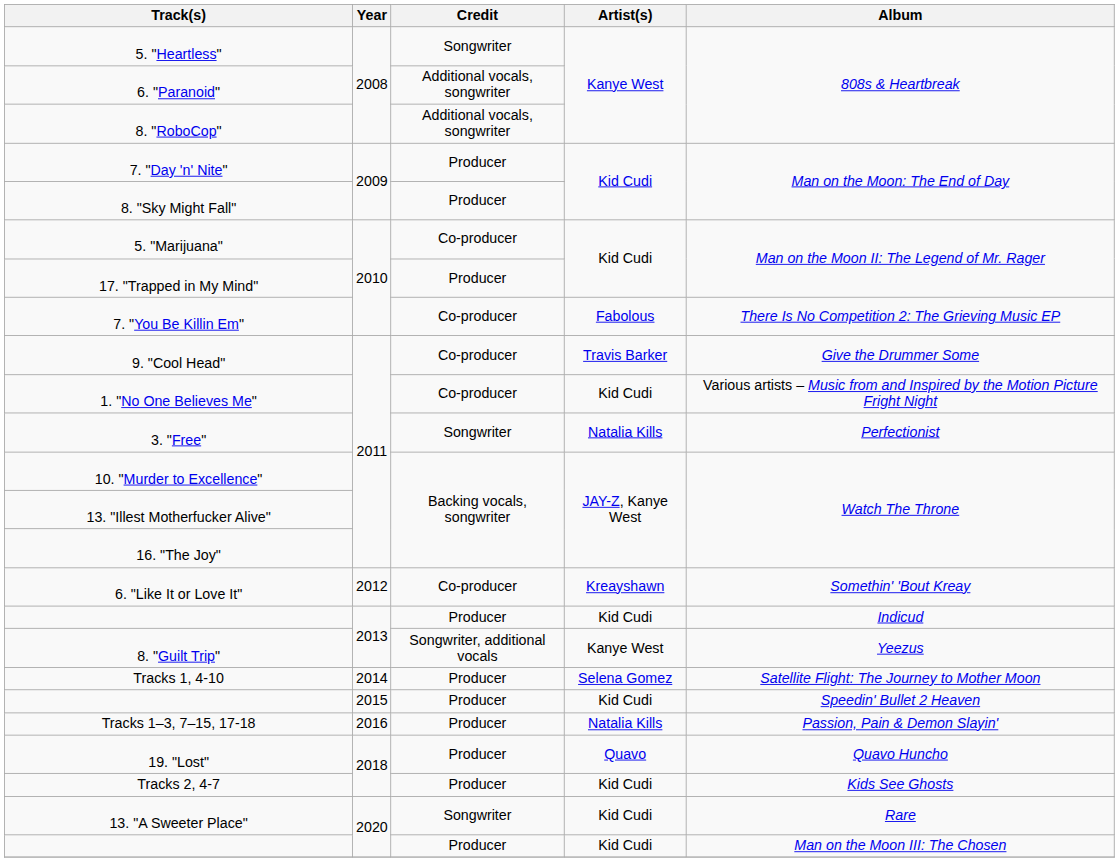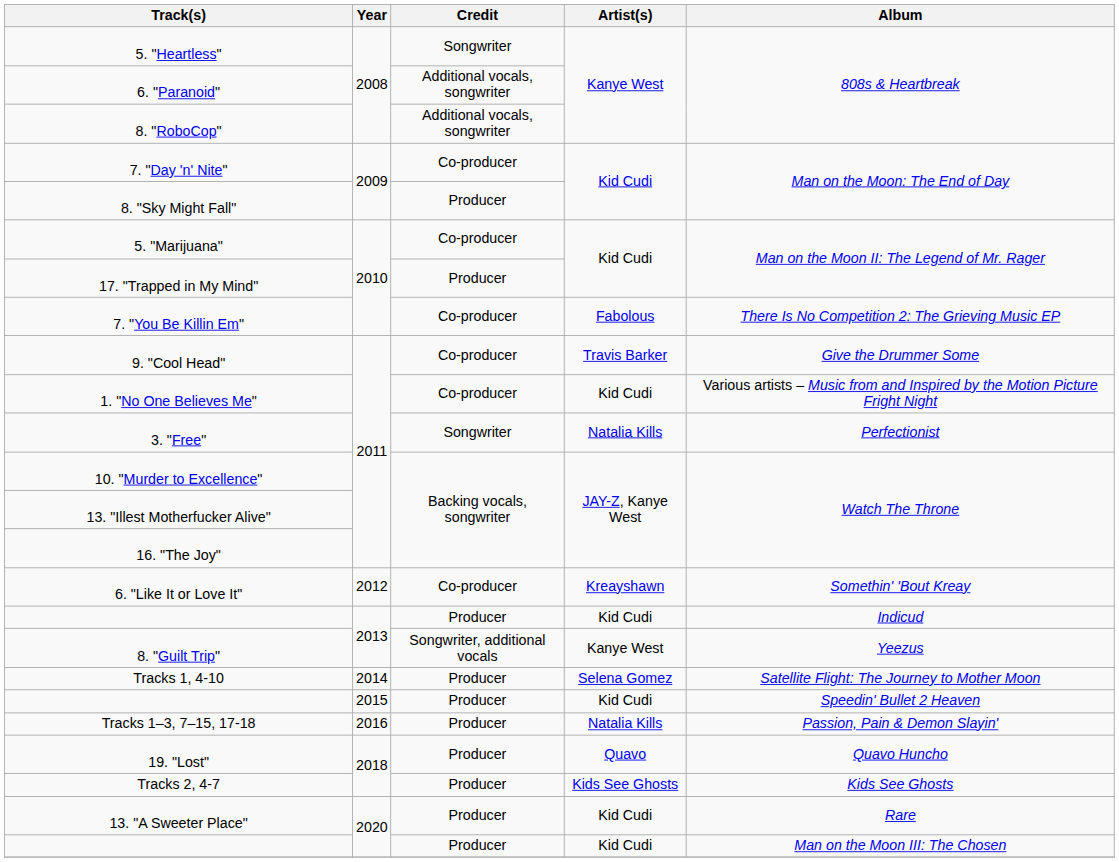 <table class="wikitable plainrowheaders" style="text-align:center;">
 <tr>
 <th scope="col" style="width:24em;">Track(s)</th>
 <th scope="col" style="width:1em;">Year</th>
 <th scope="col">Credit</th>
 <th scope="col">Artist(s)</th>
 <th scope="col">Album</th>
 </tr>
 <tr>
 <td><br>5. "<a href='#'>Heartless</a>"</td>
 <td rowspan="3">2008</td>
 <td>Songwriter</td>
 <td rowspan="3"><a href='#'>Kanye West</a></td>
 <td rowspan="3"><em><a href='#'>808s & Heartbreak</a></em></td>
 </tr>
 <tr>
 <td><br>6. "<a href='#'>Paranoid</a>"</td>
 <td>Additional vocals, songwriter</td>
 </tr>
 <tr>
 <td><br>8. "<a href='#'>RoboCop</a>"</td>
 <td>Additional vocals, songwriter</td>
 </tr>
 <tr>
 <td><br>7. "<a href='#'>Day 'n' Nite</a>"</td>
 <td rowspan="2">2009</td>
-<td>Producer </td>
+<td>Co-producer </td>
 <td rowspan="2"><a href='#'>Kid Cudi</a></td>
 <td rowspan="2"><em><a href='#'>Man on the Moon: The End of Day</a></em></td>
 </tr>
 <tr>
 <td><br>8. "Sky Might Fall"</td>
 <td>Producer </td>
 </tr>
 <tr>
 <td><br>5. "Marijuana"</td>
 <td rowspan="3">2010</td>
 <td>Co-producer </td>
 <td rowspan="2">Kid Cudi</td>
 <td rowspan="2"><em><a href='#'>Man on the Moon II: The Legend of Mr. Rager</a></em></td>
 </tr>
 <tr>
 <td><br>17. "Trapped in My Mind"</td>
 <td>Producer </td>
 </tr>
 <tr>
 <td><br>7. "<a href='#'>You Be Killin Em</a>"</td>
 <td>Co-producer </td>
 <td><a href='#'>Fabolous</a></td>
 <td><em><a href='#'>There Is No Competition 2: The Grieving Music EP</a></em></td>
 </tr>
 <tr>
 <td><br>9. "Cool Head"<br></td>
 <td rowspan="6">2011</td>
 <td>Co-producer </td>
 <td><a href='#'>Travis Barker</a></td>
 <td><em><a href='#'>Give the Drummer Some</a></em></td>
 </tr>
 <tr>
 <td><br>1. "<a href='#'>No One Believes Me</a>"</td>
 <td>Co-producer </td>
 <td>Kid Cudi</td>
 <td>Various artists – <em><a href='#'>Music from and Inspired by the Motion Picture Fright Night</a></em></td>
 </tr>
 <tr>
 <td><br>3. "<a href='#'>Free</a>"<br></td>
 <td>Songwriter</td>
 <td><a href='#'>Natalia Kills</a></td>
 <td><em><a href='#'>Perfectionist</a></em></td>
 </tr>
 <tr>
 <td><br>10. "<a href='#'>Murder to Excellence</a>"</td>
 <td rowspan="3">Backing vocals, songwriter</td>
 <td rowspan="3"><a href='#'>JAY-Z</a>, Kanye West</td>
 <td rowspan="3"><em><a href='#'>Watch The Throne</a></em></td>
 </tr>
 <tr>
 <td><br>13. "Illest Motherfucker Alive"</td>
 </tr>
 <tr>
 <td><br>16. "The Joy"</td>
 </tr>
 <tr>
 <td><br>6. "Like It or Love It"<br></td>
 <td>2012</td>
 <td>Co-producer </td>
 <td><a href='#'>Kreayshawn</a></td>
 <td><em><a href='#'>Somethin' 'Bout Kreay</a></em></td>
 </tr>
 <tr>
 <td></td>
 <td rowspan="2">2013</td>
 <td>Producer</td>
 <td>Kid Cudi</td>
 <td><em><a href='#'>Indicud</a></em></td>
 </tr>
 <tr>
 <td><br>8. "<a href='#'>Guilt Trip</a>"</td>
 <td>Songwriter, additional vocals</td>
 <td>Kanye West</td>
 <td><em><a href='#'>Yeezus</a></em></td>
 </tr>
 <tr>
 <td>Tracks 1, 4-10</td>
 <td>2014</td>
 <td>Producer</td>
 <td><a href='#'>Selena Gomez</a></td>
 <td><em><a href='#'>Satellite Flight: The Journey to Mother Moon</a></em></td>
 </tr>
 <tr>
 <td></td>
 <td>2015</td>
 <td>Producer</td>
 <td>Kid Cudi</td>
 <td><em><a href='#'>Speedin' Bullet 2 Heaven</a></em></td>
 </tr>
 <tr>
 <td>Tracks 1–3, 7–15, 17-18</td>
 <td>2016</td>
 <td>Producer</td>
 <td><a href='#'>Natalia Kills</a></td>
 <td><em><a href='#'>Passion, Pain & Demon Slayin'</a></em></td>
 </tr>
 <tr>
 <td><br>19. "Lost"<br></td>
 <td rowspan="2">2018</td>
 <td>Producer </td>
 <td><a href='#'>Quavo</a></td>
 <td><em><a href='#'>Quavo Huncho</a></em></td>
 </tr>
 <tr>
 <td>Tracks 2, 4-7</td>
 <td>Producer</td>
-<td>Kid Cudi</td>
+<td><a href='#'>Kids See Ghosts</a></td>
 <td><em><a href='#'>Kids See Ghosts</a></em></td>
 </tr>
 <tr>
 <td><br>13. "A Sweeter Place"<br></td>
 <td rowspan="2">2020</td>
-<td>Songwriter</td>
+<td>Producer </td>
 <td>Kid Cudi</td>
 <td><em><a href='#'>Rare</a></em></td>
 </tr>
 <tr>
 <td></td>
 <td>Producer</td>
 <td>Kid Cudi</td>
 <td><em><a href='#'>Man on the Moon III: The Chosen</a></em></td>
 </tr>
 <tr>
 </tr>
 </table>
